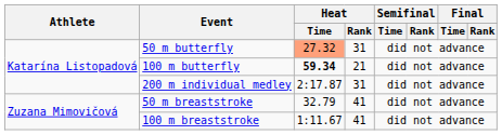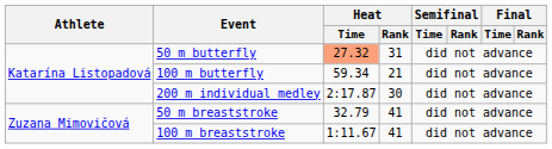 <table class=wikitable style="font-size:90%">
 <tr>
 <th rowspan="2">Athlete</th>
 <th rowspan="2">Event</th>
 <th colspan="2">Heat</th>
 <th colspan="2">Semifinal</th>
 <th colspan="2">Final</th>
 </tr>
 <tr style="font-size:95%">
 <th>Time</th>
 <th>Rank</th>
 <th>Time</th>
 <th>Rank</th>
 <th>Time</th>
 <th>Rank</th>
 </tr>
 <tr align=center>
 <td align=left rowspan=3><a href='#'>Katarína Listopadová</a></td>
 <td align=left><a href='#'>50 m butterfly</a></td>
 <td style="background: lightsalmon;">27.32</td>
 <td>31</td>
 <td colspan=4>did not advance</td>
 </tr>
 <tr align=center>
 <td align=left><a href='#'>100 m butterfly</a></td>
-<td><strong>59.34</strong></td>
+<td>59.34</td>
 <td>21</td>
 <td colspan=4>did not advance</td>
 </tr>
 <tr align=center>
 <td align=left><a href='#'>200 m individual medley</a></td>
 <td>2:17.87</td>
-<td>31</td>
+<td>30</td>
 <td colspan=4>did not advance</td>
 </tr>
 <tr align=center>
 <td align=left rowspan=2><a href='#'>Zuzana Mimovičová</a></td>
 <td align=left><a href='#'>50 m breaststroke</a></td>
 <td>32.79</td>
 <td>41</td>
 <td colspan=4>did not advance</td>
 </tr>
 <tr align=center>
 <td align=left><a href='#'>100 m breaststroke</a></td>
 <td>1:11.67</td>
 <td>41</td>
 <td colspan=4>did not advance</td>
 </tr>
 </table>
